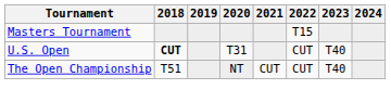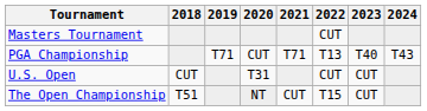 <table class="wikitable" style="font-size:95%;text-align:center;">
 <tr>
 <th>Tournament</th>
 <th>2018</th>
 <th>2019</th>
 <th>2020</th>
 <th>2021</th>
 <th>2022</th>
 <th>2023</th>
 <th>2024</th>
 </tr>
 <tr>
 <td align=left><a href='#'>Masters Tournament</a></td>
 <td style="background:#eeeeee;"></td>
 <td style="background:#eeeeee;"></td>
 <td style="background:#eeeeee;"></td>
 <td style="background:#eeeeee;"></td>
-<td>T15</td>
+<td>CUT</td>
 <td style="background:#eeeeee;"></td>
 <td style="background:#eeeeee;"></td>
 </tr>
 <tr>
+<td align=left><a href='#'>PGA Championship</a></td>
+<td style="background:#eeeeee;"></td>
+<td>T71</td>
+<td>CUT</td>
+<td>T71</td>
+<td>T13</td>
+<td>T40</td>
+<td>T43</td>
+</tr>
+<tr>
 <td align=left><a href='#'>U.S. Open</a></td>
-<td><strong>CUT</strong></td>
+<td>CUT</td>
 <td style="background:#eeeeee;"></td>
 <td>T31</td>
 <td style="background:#eeeeee;"></td>
 <td>CUT</td>
-<td>T40</td>
+<td>CUT</td>
 <td style="background:#eeeeee;"></td>
 </tr>
 <tr>
 <td align=left><a href='#'>The Open Championship</a></td>
 <td>T51</td>
 <td style="background:#eeeeee;"></td>
 <td style="background:#eeeeee;">NT</td>
 <td>CUT</td>
+<td>T15</td>
 <td>CUT</td>
-<td>T40</td>
 <td style="background:#eeeeee;"></td>
 </tr>
 </table>
